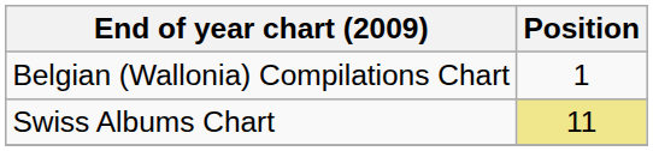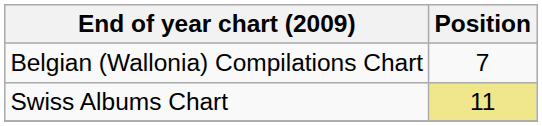 <table class="wikitable sortable">
 <tr>
 <th>End of year chart (2009)</th>
 <th>Position</th>
 </tr>
 <tr>
 <td>Belgian (Wallonia) Compilations Chart</td>
-<td align="center">1</td>
+<td align="center">7</td>
 </tr>
 <tr>
 <td>Swiss Albums Chart</td>
 <td align="center" style="background: khaki;">11</td>
 </tr>
 <tr>
 </tr>
 </table>
